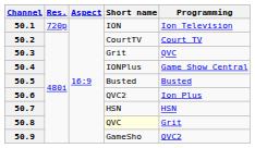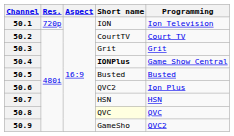 <table class="wikitable">
 <tr>
 <th scope = "col"><a href='#'>Channel</a></th>
 <th scope = "col"><a href='#'>Res.</a></th>
 <th scope = "col"><a href='#'>Aspect</a></th>
 <th scope = "col">Short name</th>
 <th scope = "col">Programming</th>
 </tr>
 <tr>
 <th scope = "row">50.1</th>
 <td><a href='#'>720p</a></td>
 <td rowspan = "9"><a href='#'>16:9</a></td>
 <td>ION</td>
 <td><a href='#'>Ion Television</a></td>
 </tr>
 <tr>
 <th scope = "row">50.2</th>
 <td rowspan = "8"><a href='#'>480i</a></td>
 <td>CourtTV</td>
 <td><a href='#'>Court TV</a></td>
 </tr>
 <tr>
 <th scope = "row">50.3</th>
 <td>Grit</td>
-<td><a href='#'>QVC</a></td>
+<td><a href='#'>Grit</a></td>
 </tr>
 <tr>
 <th scope = "row">50.4</th>
-<td>IONPlus</td>
+<td><strong>IONPlus</strong></td>
 <td><a href='#'>Game Show Central</a></td>
 </tr>
 <tr>
 <th scope = "row">50.5</th>
 <td>Busted</td>
 <td><a href='#'>Busted</a></td>
 </tr>
 <tr>
 <th scope = "row">50.6</th>
 <td>QVC2</td>
 <td><a href='#'>Ion Plus</a></td>
 </tr>
 <tr>
 <th scope = "row">50.7</th>
 <td>HSN</td>
 <td><a href='#'>HSN</a></td>
 </tr>
 <tr>
 <th scope = "row">50.8</th>
 <td style="background: lightyellow;">QVC</td>
-<td><a href='#'>Grit</a></td>
+<td><a href='#'>QVC</a></td>
 </tr>
 <tr>
 <th scope = "row">50.9</th>
 <td>GameSho</td>
 <td><a href='#'>QVC2</a></td>
 </tr>
 </table>
